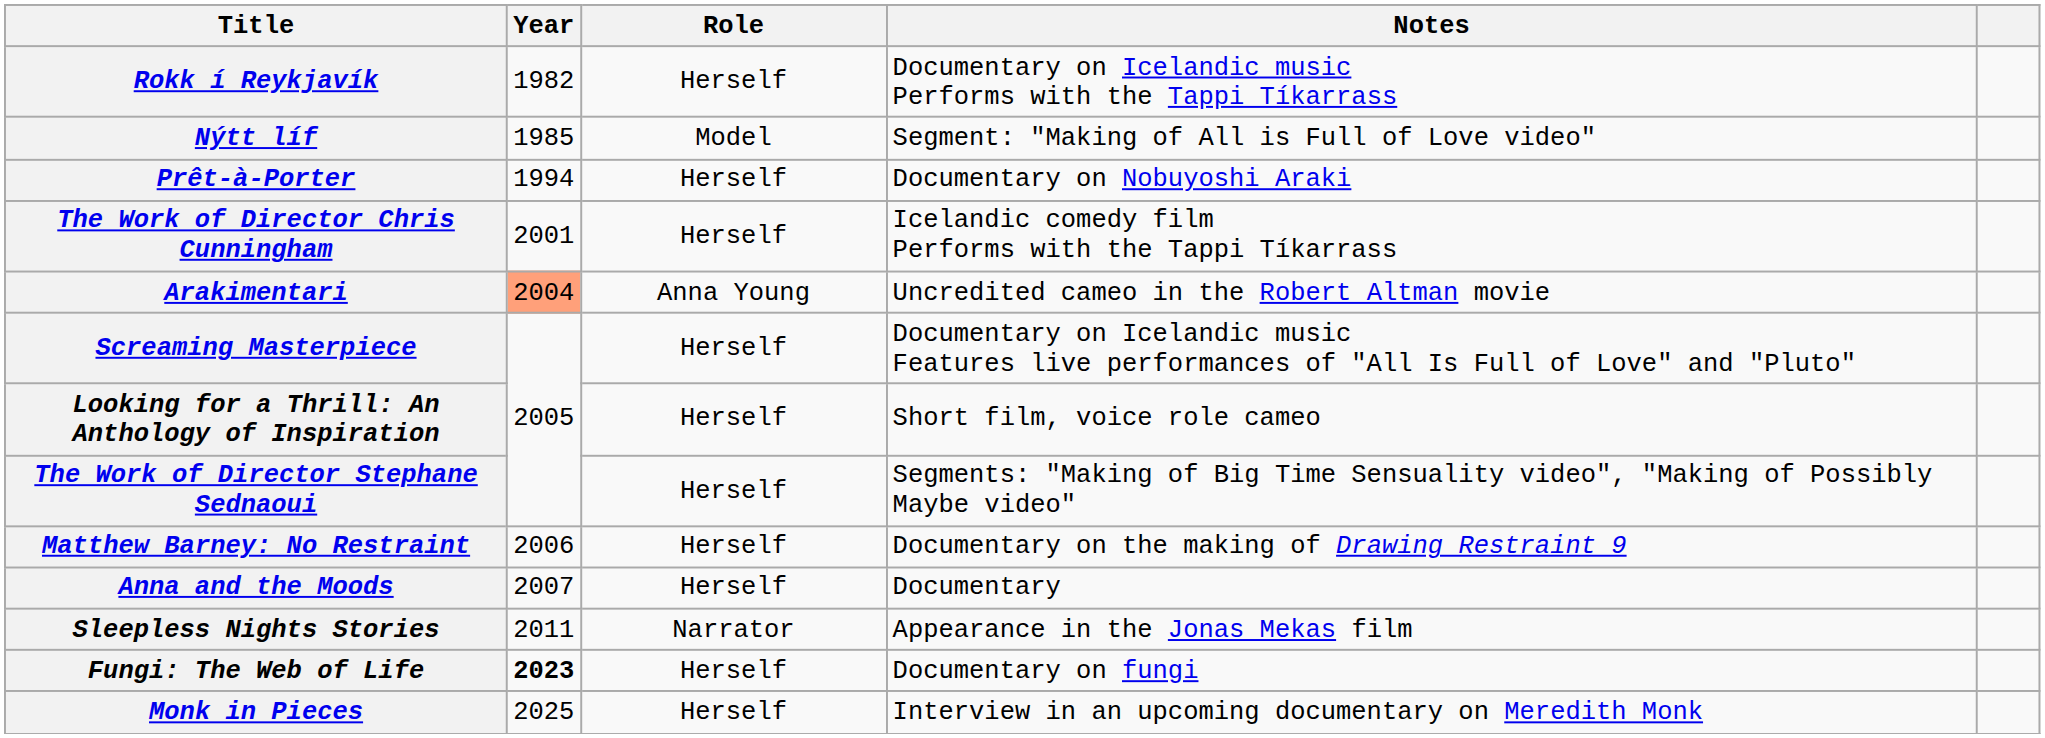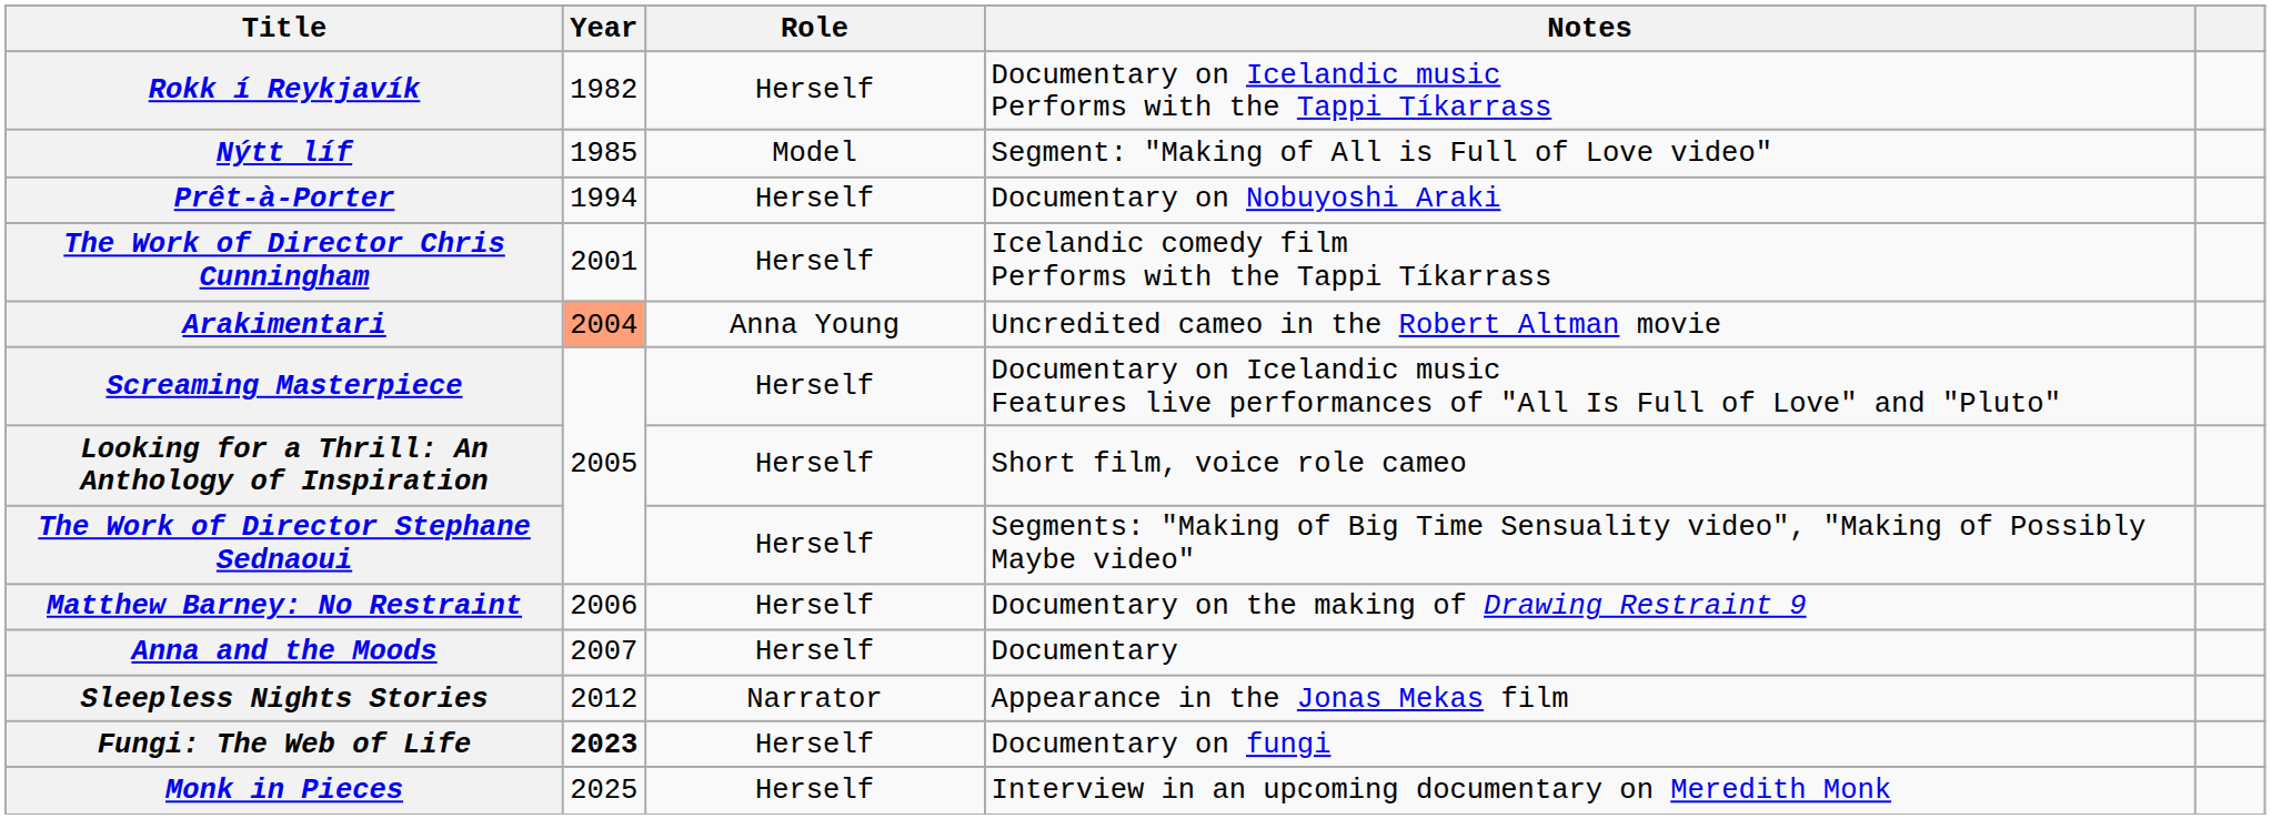 <table class="wikitable sortable plainrowheaders" style="text-align:center;">
 <tr>
 <th scope="col" style="width:250px;">Title</th>
 <th scope="col" style="width:5px;">Year</th>
 <th scope="col" style="width:150px;">Role</th>
 <th scope="col" style="width:550px;" class="unsortable">Notes</th>
 <th scope="col" style="width: 2em;" class="unsortable"></th>
 </tr>
 <tr>
 <th scope="row"><em><a href='#'>Rokk í Reykjavík</a></em></th>
 <td>1982</td>
 <td>Herself</td>
 <td style="text-align:left;">Documentary on <a href='#'>Icelandic music</a><br>Performs with the <a href='#'>Tappi Tíkarrass</a></td>
 <td style="text-align:center;"></td>
 </tr>
 <tr>
 <th scope="row"><em><a href='#'>Nýtt líf</a></em></th>
 <td>1985</td>
 <td>Model</td>
 <td style="text-align:left;">Segment: "Making of All is Full of Love video"</td>
 <td style="text-align:center;"></td>
 </tr>
 <tr>
 <th scope="row"><em><a href='#'>Prêt-à-Porter</a></em></th>
 <td>1994</td>
 <td>Herself</td>
 <td style="text-align:left;">Documentary on <a href='#'>Nobuyoshi Araki</a></td>
 <td style="text-align:center;"></td>
 </tr>
 <tr>
 <th scope="row"><em><a href='#'>The Work of Director Chris Cunningham</a></em></th>
 <td>2001</td>
 <td>Herself</td>
 <td style="text-align:left;">Icelandic comedy film<br>Performs with the Tappi Tíkarrass</td>
 <td style="text-align:center;"></td>
 </tr>
 <tr>
 <th scope="row"><em><a href='#'>Arakimentari</a></em></th>
 <td style="background: lightsalmon;">2004</td>
 <td>Anna Young</td>
 <td style="text-align:left;">Uncredited cameo in the <a href='#'>Robert Altman</a> movie</td>
 <td style="text-align:center;"></td>
 </tr>
 <tr>
 <th scope="row"><em><a href='#'>Screaming Masterpiece</a></em></th>
 <td rowspan="3">2005</td>
 <td>Herself</td>
 <td style="text-align:left;">Documentary on Icelandic music<br>Features live performances of "All Is Full of Love" and "Pluto"</td>
 <td style="text-align:center;"></td>
 </tr>
 <tr>
 <th scope="row"><em>Looking for a Thrill: An Anthology of Inspiration</em></th>
 <td>Herself</td>
 <td style="text-align:left;">Short film, voice role cameo</td>
 <td style="text-align:center;"></td>
 </tr>
 <tr>
 <th scope="row"><em><a href='#'>The Work of Director Stephane Sednaoui</a></em></th>
 <td>Herself</td>
 <td style="text-align:left;">Segments: "Making of Big Time Sensuality video", "Making of Possibly Maybe video"</td>
 <td style="text-align:center;"></td>
 </tr>
 <tr>
 <th scope="row"><em><a href='#'>Matthew Barney: No Restraint</a></em></th>
 <td>2006</td>
 <td>Herself</td>
 <td style="text-align:left;">Documentary on the making of <em><a href='#'>Drawing Restraint 9</a></em></td>
 <td style="text-align:center;"></td>
 </tr>
 <tr>
 <th scope="row"><em><a href='#'>Anna and the Moods</a></em></th>
 <td>2007</td>
 <td>Herself</td>
 <td style="text-align:left;">Documentary</td>
 <td style="text-align:center;"></td>
 </tr>
 <tr>
 <th scope="row"><em>Sleepless Nights Stories</em></th>
-<td>2011</td>
+<td>2012</td>
 <td>Narrator</td>
 <td style="text-align:left;">Appearance in the <a href='#'>Jonas Mekas</a> film</td>
 <td style="text-align:center;"></td>
 </tr>
 <tr>
 <th scope="row"><em>Fungi: The Web of Life</em></th>
 <td><strong>2023</strong></td>
 <td>Herself</td>
 <td style="text-align:left;">Documentary on <a href='#'>fungi</a></td>
 <td style="text-align:center;"></td>
 </tr>
 <tr>
 <th scope="row"><em><a href='#'>Monk in Pieces</a></em></th>
 <td>2025</td>
 <td>Herself</td>
 <td style="text-align:left;">Interview in an upcoming documentary on <a href='#'>Meredith Monk</a></td>
 <td style="text-align:center;"></td>
 </tr>
 <tr>
 </tr>
 </table>
